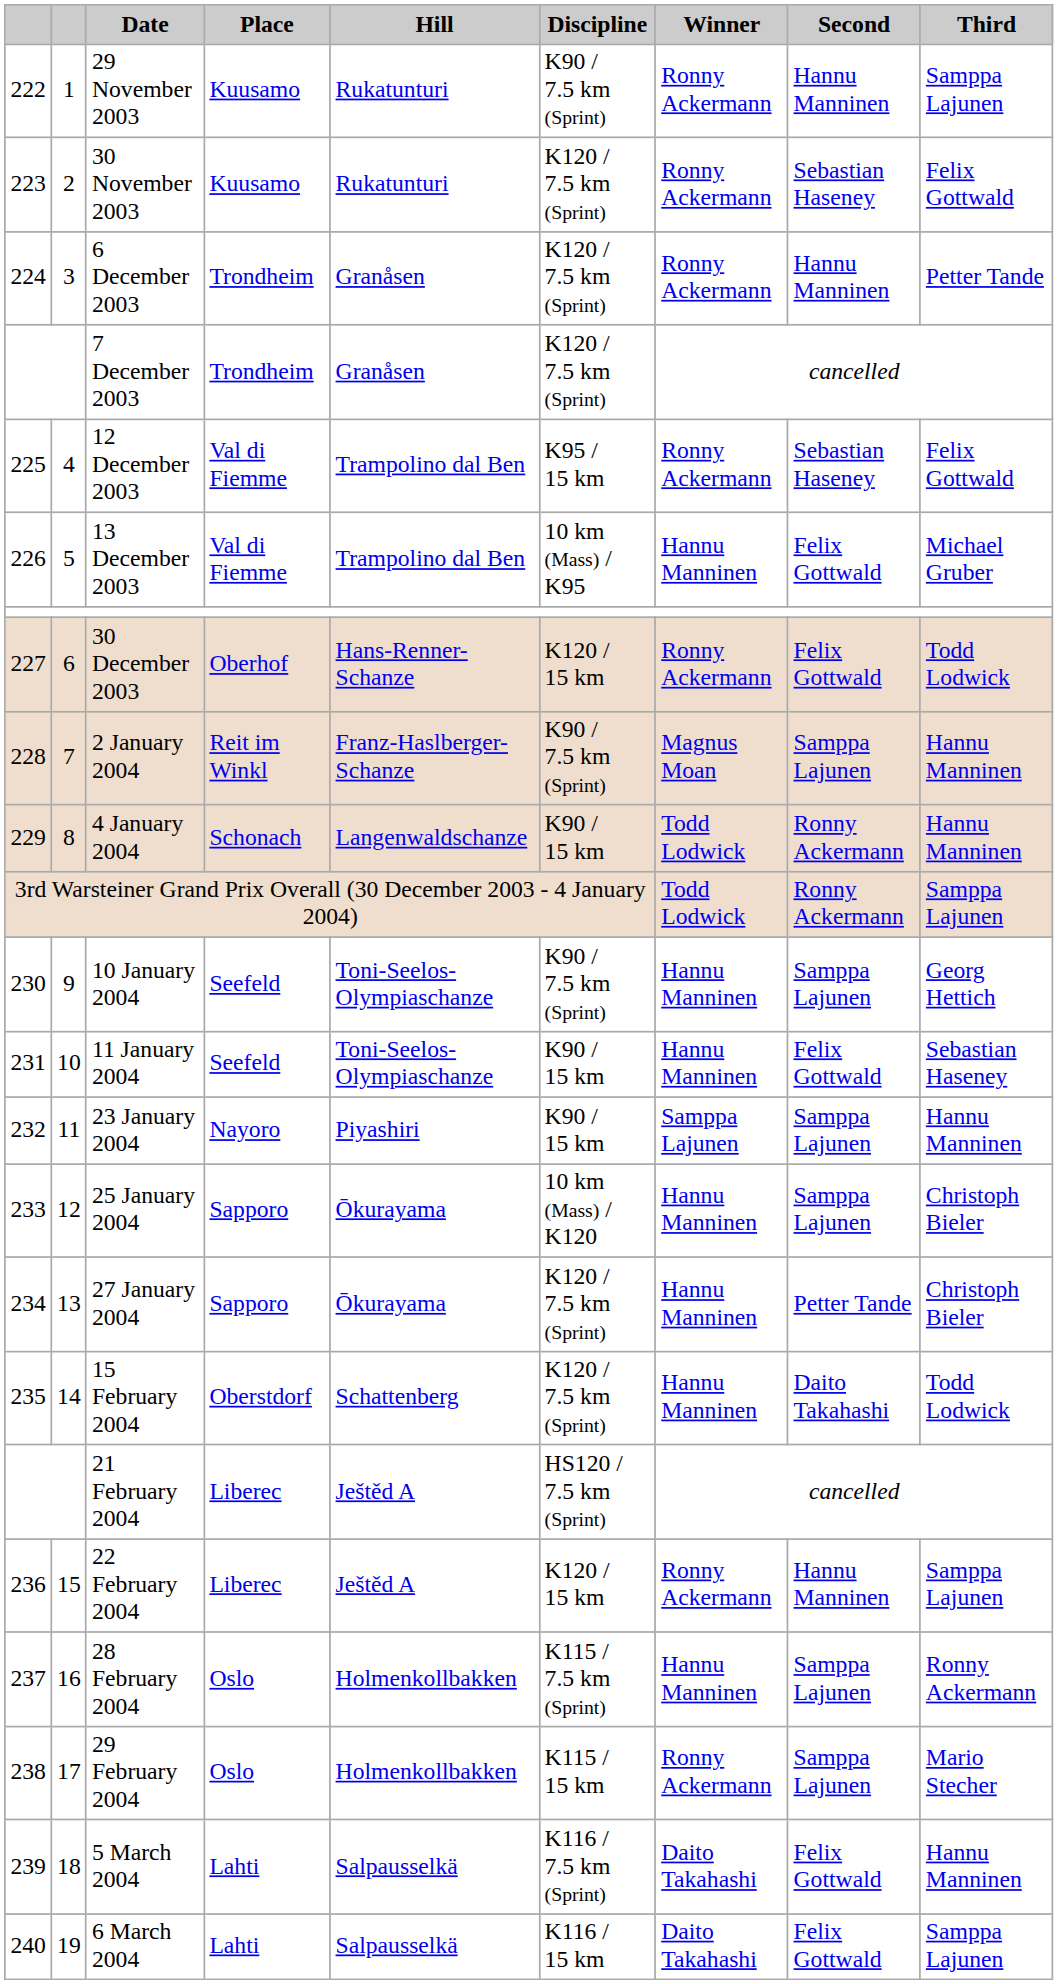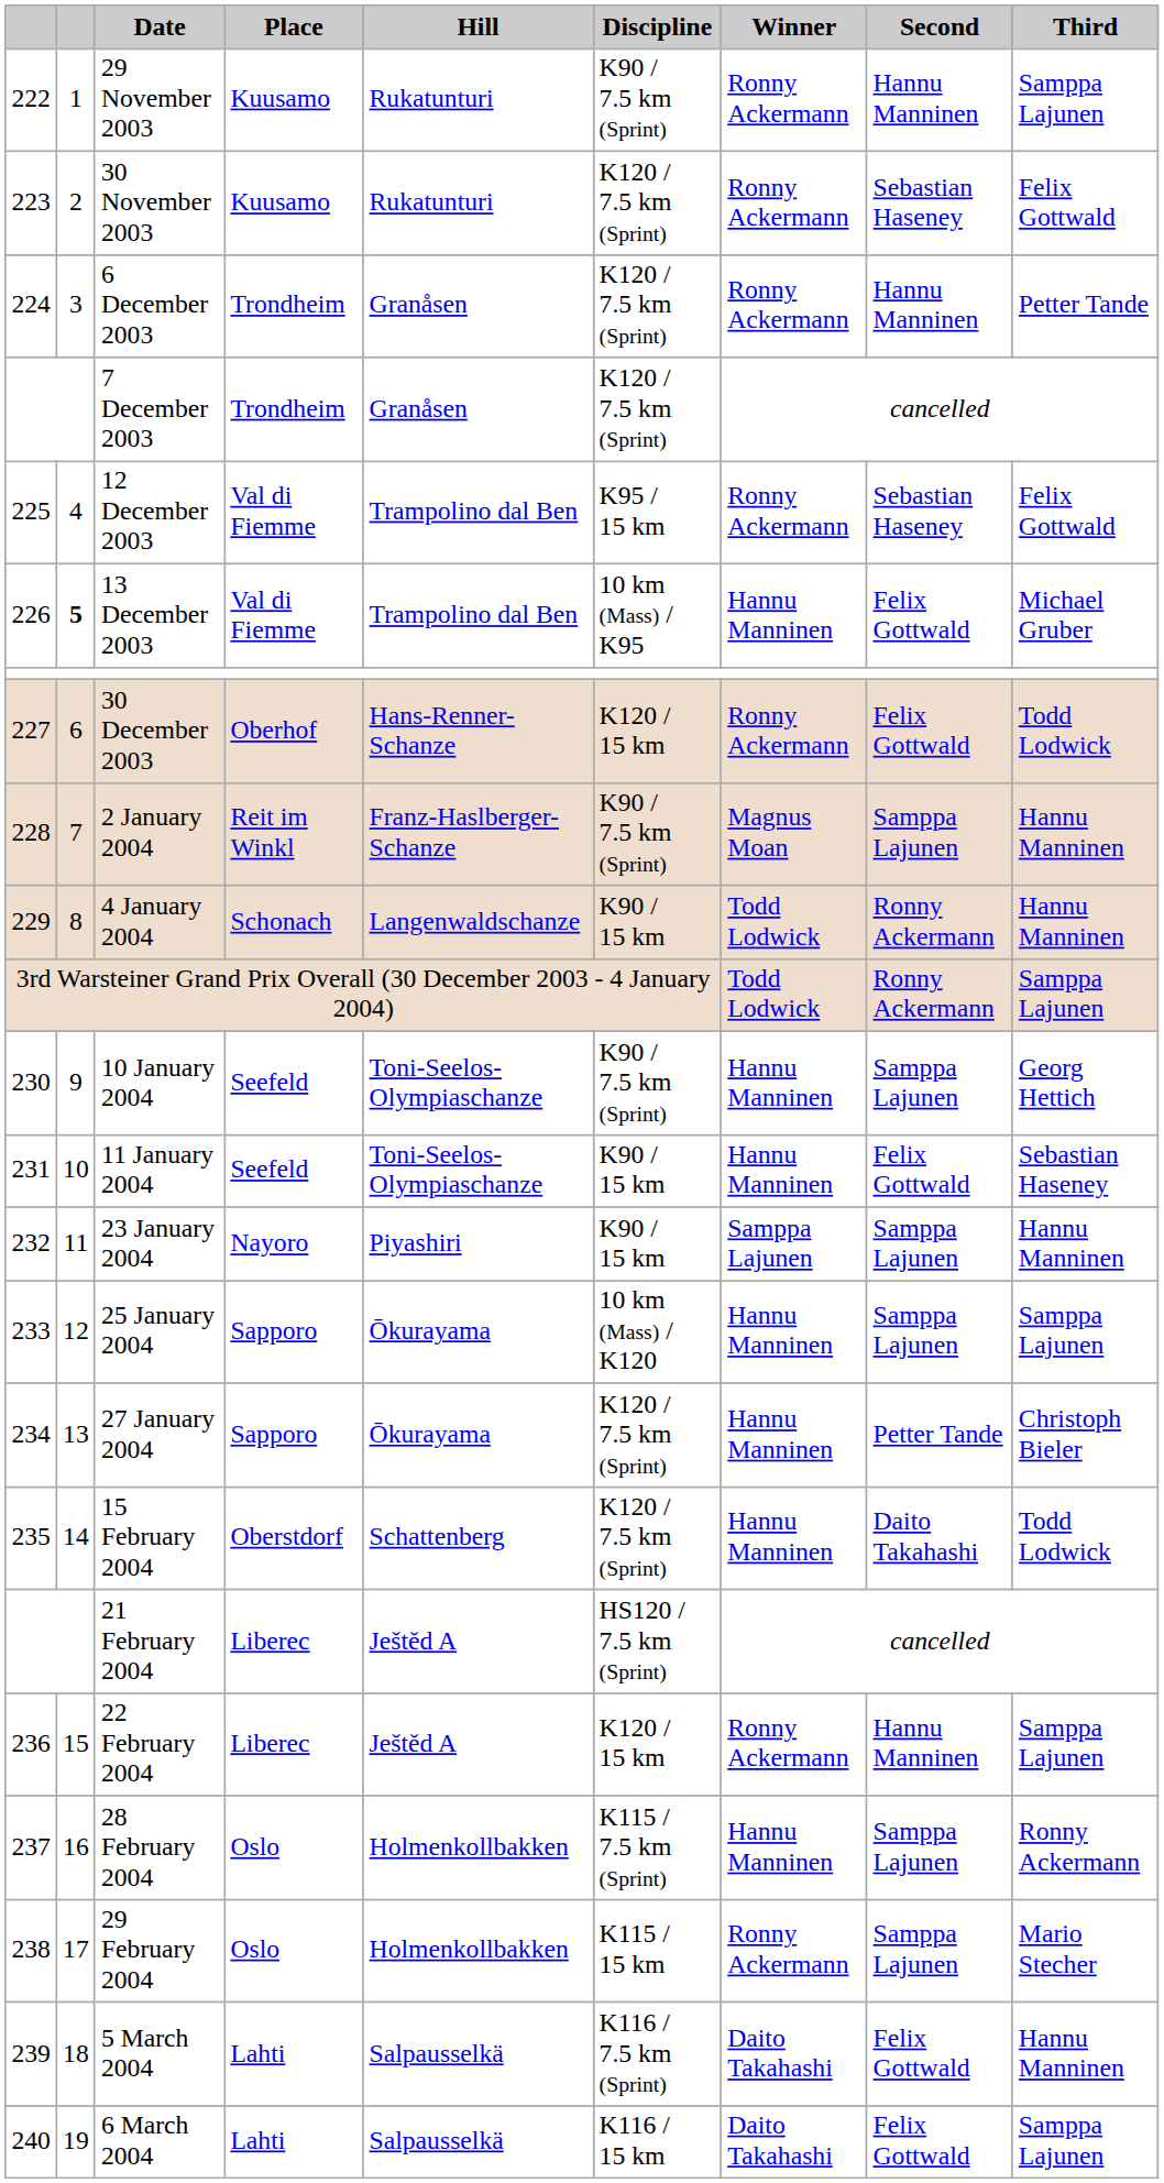 <table class="wikitable plainrowheaders" style="background:#fff; font-size:86%; line-height:16px; border:grey solid 1px; border-collapse:collapse;">
 <tr style="background:#ccc; text-align:center;">
 <th scope="col" style="background:#ccc; width=20 px;"></th>
 <th scope="col" style="background:#ccc; width=30 px;"></th>
 <th scope="col" style="background:#ccc; width:130px;">Date</th>
 <th scope="col" style="background:#ccc; width:180px;">Place</th>
 <th scope="col" style="background:#ccc; width:180px;">Hill</th>
 <th scope="col" style="background:#ccc; width:120px;">Discipline</th>
 <th scope="col" style="background:#ccc; width:185px;">Winner</th>
 <th scope="col" style="background:#ccc; width:185px;">Second</th>
 <th scope="col" style="background:#ccc; width:185px;">Third</th>
 </tr>
 <tr>
 <td align=center>222</td>
 <td align=center>1</td>
 <td>29 November 2003</td>
 <td> <a href='#'>Kuusamo</a></td>
 <td><a href='#'>Rukatunturi</a></td>
 <td>K90 / 7.5 km <small>(Sprint)</small></td>
 <td> <a href='#'>Ronny Ackermann</a></td>
 <td> <a href='#'>Hannu Manninen</a></td>
 <td> <a href='#'>Samppa Lajunen</a></td>
 </tr>
 <tr>
 <td align=center>223</td>
 <td align=center>2</td>
 <td>30 November 2003</td>
 <td> <a href='#'>Kuusamo</a></td>
 <td><a href='#'>Rukatunturi</a></td>
 <td>K120 / 7.5 km <small>(Sprint)</small></td>
 <td> <a href='#'>Ronny Ackermann</a></td>
 <td> <a href='#'>Sebastian Haseney</a></td>
 <td> <a href='#'>Felix Gottwald</a></td>
 </tr>
 <tr>
 <td align=center>224</td>
 <td align=center>3</td>
 <td>6 December 2003</td>
 <td> <a href='#'>Trondheim</a></td>
 <td><a href='#'>Granåsen</a></td>
 <td>K120 / 7.5 km <small>(Sprint)</small></td>
 <td> <a href='#'>Ronny Ackermann</a></td>
 <td> <a href='#'>Hannu Manninen</a></td>
 <td> <a href='#'>Petter Tande</a></td>
 </tr>
 <tr>
 <td colspan=2></td>
 <td>7 December 2003</td>
 <td> <a href='#'>Trondheim</a></td>
 <td><a href='#'>Granåsen</a></td>
 <td>K120 / 7.5 km <small>(Sprint)</small></td>
 <td colspan=3 align=center><em>cancelled</em></td>
 </tr>
 <tr>
 <td align=center>225</td>
 <td align=center>4</td>
 <td>12 December 2003</td>
 <td> <a href='#'>Val di Fiemme</a></td>
 <td><a href='#'>Trampolino dal Ben</a></td>
 <td>K95 / 15 km</td>
 <td> <a href='#'>Ronny Ackermann</a></td>
 <td> <a href='#'>Sebastian Haseney</a></td>
 <td> <a href='#'>Felix Gottwald</a></td>
 </tr>
 <tr>
 <td align=center>226</td>
-<td align=center>5</td>
+<td align=center><strong>5</strong></td>
 <td>13 December 2003</td>
 <td> <a href='#'>Val di Fiemme</a></td>
 <td><a href='#'>Trampolino dal Ben</a></td>
 <td>10 km <small>(Mass)</small> / K95</td>
 <td> <a href='#'>Hannu Manninen</a></td>
 <td> <a href='#'>Felix Gottwald</a></td>
 <td> <a href='#'>Michael Gruber</a></td>
 </tr>
 <tr>
 <td colspan=11></td>
 </tr>
 <tr bgcolor=#EFDECD>
 <td align=center>227</td>
 <td align=center>6</td>
 <td>30 December 2003</td>
 <td> <a href='#'>Oberhof</a></td>
 <td><a href='#'>Hans-Renner-Schanze</a></td>
 <td>K120 / 15 km</td>
 <td> <a href='#'>Ronny Ackermann</a></td>
 <td> <a href='#'>Felix Gottwald</a></td>
 <td> <a href='#'>Todd Lodwick</a></td>
 </tr>
 <tr bgcolor=#EFDECD>
 <td align=center>228</td>
 <td align=center>7</td>
 <td>2 January 2004</td>
 <td> <a href='#'>Reit im Winkl</a></td>
 <td><a href='#'>Franz-Haslberger-Schanze</a></td>
 <td>K90 / 7.5 km <small>(Sprint)</small></td>
 <td> <a href='#'>Magnus Moan</a></td>
 <td> <a href='#'>Samppa Lajunen</a></td>
 <td> <a href='#'>Hannu Manninen</a></td>
 </tr>
 <tr bgcolor=#EFDECD>
 <td align=center>229</td>
 <td align=center>8</td>
 <td>4 January 2004</td>
 <td> <a href='#'>Schonach</a></td>
 <td><a href='#'>Langenwaldschanze</a></td>
 <td>K90 / 15 km</td>
 <td> <a href='#'>Todd Lodwick</a></td>
 <td> <a href='#'>Ronny Ackermann</a></td>
 <td> <a href='#'>Hannu Manninen</a></td>
 </tr>
 <tr bgcolor=#EFDECD>
 <td colspan=6 align=center>3rd Warsteiner Grand Prix Overall (30 December 2003 - 4 January 2004)</td>
 <td> <a href='#'>Todd Lodwick</a></td>
 <td> <a href='#'>Ronny Ackermann</a></td>
 <td> <a href='#'>Samppa Lajunen</a></td>
 </tr>
 <tr>
 <td align=center>230</td>
 <td align=center>9</td>
 <td>10 January 2004</td>
 <td> <a href='#'>Seefeld</a></td>
 <td><a href='#'>Toni-Seelos-Olympiaschanze</a></td>
 <td>K90 / 7.5 km <small>(Sprint)</small></td>
 <td> <a href='#'>Hannu Manninen</a></td>
 <td> <a href='#'>Samppa Lajunen</a></td>
 <td> <a href='#'>Georg Hettich</a></td>
 </tr>
 <tr>
 <td align=center>231</td>
 <td align=center>10</td>
 <td>11 January 2004</td>
 <td> <a href='#'>Seefeld</a></td>
 <td><a href='#'>Toni-Seelos-Olympiaschanze</a></td>
 <td>K90 / 15 km</td>
 <td> <a href='#'>Hannu Manninen</a></td>
 <td> <a href='#'>Felix Gottwald</a></td>
 <td> <a href='#'>Sebastian Haseney</a></td>
 </tr>
 <tr>
 <td align=center>232</td>
 <td align=center>11</td>
 <td>23 January 2004</td>
 <td> <a href='#'>Nayoro</a></td>
 <td><a href='#'>Piyashiri</a></td>
 <td>K90 / 15 km</td>
 <td> <a href='#'>Samppa Lajunen</a></td>
 <td> <a href='#'>Samppa Lajunen</a></td>
 <td> <a href='#'>Hannu Manninen</a></td>
 </tr>
 <tr>
 <td align=center>233</td>
 <td align=center>12</td>
 <td>25 January 2004</td>
 <td> <a href='#'>Sapporo</a></td>
 <td><a href='#'>Ōkurayama</a></td>
 <td>10 km <small>(Mass)</small> / K120</td>
 <td> <a href='#'>Hannu Manninen</a></td>
 <td> <a href='#'>Samppa Lajunen</a></td>
-<td> <a href='#'>Christoph Bieler</a></td>
+<td> <a href='#'>Samppa Lajunen</a></td>
 </tr>
 <tr>
 <td align=center>234</td>
 <td align=center>13</td>
 <td>27 January 2004</td>
 <td> <a href='#'>Sapporo</a></td>
 <td><a href='#'>Ōkurayama</a></td>
 <td>K120 / 7.5 km <small>(Sprint)</small></td>
 <td> <a href='#'>Hannu Manninen</a></td>
 <td> <a href='#'>Petter Tande</a></td>
 <td> <a href='#'>Christoph Bieler</a></td>
 </tr>
 <tr>
 <td align=center>235</td>
 <td align=center>14</td>
 <td>15 February 2004</td>
 <td> <a href='#'>Oberstdorf</a></td>
 <td><a href='#'>Schattenberg</a></td>
 <td>K120 / 7.5 km <small>(Sprint)</small></td>
 <td> <a href='#'>Hannu Manninen</a></td>
 <td> <a href='#'>Daito Takahashi</a></td>
 <td> <a href='#'>Todd Lodwick</a></td>
 </tr>
 <tr>
 <td colspan=2></td>
 <td>21 February 2004</td>
 <td> <a href='#'>Liberec</a></td>
 <td><a href='#'>Ještěd A</a></td>
 <td>HS120 / 7.5 km <small>(Sprint)</small></td>
 <td colspan=3 align=center><em>cancelled</em></td>
 </tr>
 <tr>
 <td align=center>236</td>
 <td align=center>15</td>
 <td>22 February 2004</td>
 <td> <a href='#'>Liberec</a></td>
 <td><a href='#'>Ještěd A</a></td>
 <td>K120 / 15 km</td>
 <td> <a href='#'>Ronny Ackermann</a></td>
 <td> <a href='#'>Hannu Manninen</a></td>
 <td> <a href='#'>Samppa Lajunen</a></td>
 </tr>
 <tr>
 <td align=center>237</td>
 <td align=center>16</td>
 <td>28 February 2004</td>
 <td> <a href='#'>Oslo</a></td>
 <td><a href='#'>Holmenkollbakken</a></td>
 <td>K115 / 7.5 km <small>(Sprint)</small></td>
 <td> <a href='#'>Hannu Manninen</a></td>
 <td> <a href='#'>Samppa Lajunen</a></td>
 <td> <a href='#'>Ronny Ackermann</a></td>
 </tr>
 <tr>
 <td align=center>238</td>
 <td align=center>17</td>
 <td>29 February 2004</td>
 <td> <a href='#'>Oslo</a></td>
 <td><a href='#'>Holmenkollbakken</a></td>
 <td>K115 / 15 km</td>
 <td> <a href='#'>Ronny Ackermann</a></td>
 <td> <a href='#'>Samppa Lajunen</a></td>
 <td> <a href='#'>Mario Stecher</a></td>
 </tr>
 <tr>
 <td align=center>239</td>
 <td align=center>18</td>
 <td>5 March 2004</td>
 <td> <a href='#'>Lahti</a></td>
 <td><a href='#'>Salpausselkä</a></td>
 <td>K116 / 7.5 km <small>(Sprint)</small></td>
 <td> <a href='#'>Daito Takahashi</a></td>
 <td> <a href='#'>Felix Gottwald</a></td>
 <td> <a href='#'>Hannu Manninen</a></td>
 </tr>
 <tr>
 <td align=center>240</td>
 <td align=center>19</td>
 <td>6 March 2004</td>
 <td> <a href='#'>Lahti</a></td>
 <td><a href='#'>Salpausselkä</a></td>
 <td>K116 / 15 km</td>
 <td> <a href='#'>Daito Takahashi</a></td>
 <td> <a href='#'>Felix Gottwald</a></td>
 <td> <a href='#'>Samppa Lajunen</a></td>
 </tr>
 </table>
